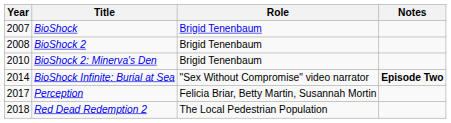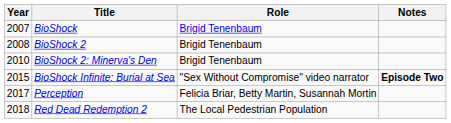 <table class="wikitable sortable">
 <tr>
 <th>Year</th>
 <th>Title</th>
 <th>Role</th>
 <th>Notes</th>
 </tr>
 <tr>
 <td>2007</td>
 <td><em><a href='#'>BioShock</a></em></td>
 <td><a href='#'>Brigid Tenenbaum</a></td>
 <td></td>
 </tr>
 <tr>
 <td>2008</td>
 <td><em><a href='#'>BioShock 2</a></em></td>
 <td>Brigid Tenenbaum</td>
 <td></td>
 </tr>
 <tr>
 <td>2010</td>
 <td><em><a href='#'>BioShock 2: Minerva's Den</a></em></td>
 <td>Brigid Tenenbaum</td>
 <td></td>
 </tr>
 <tr>
-<td>2014</td>
+<td>2015</td>
 <td><em><a href='#'>BioShock Infinite: Burial at Sea</a></em></td>
 <td>"Sex Without Compromise" video narrator</td>
 <td><strong>Episode Two</strong></td>
 </tr>
 <tr>
 <td>2017</td>
 <td><em><a href='#'>Perception</a></em></td>
 <td>Felicia Briar, Betty Martin, Susannah Mortin</td>
 <td></td>
 </tr>
 <tr>
 <td>2018</td>
 <td><em><a href='#'>Red Dead Redemption 2</a></em></td>
 <td>The Local Pedestrian Population</td>
 <td></td>
 </tr>
 </table>
